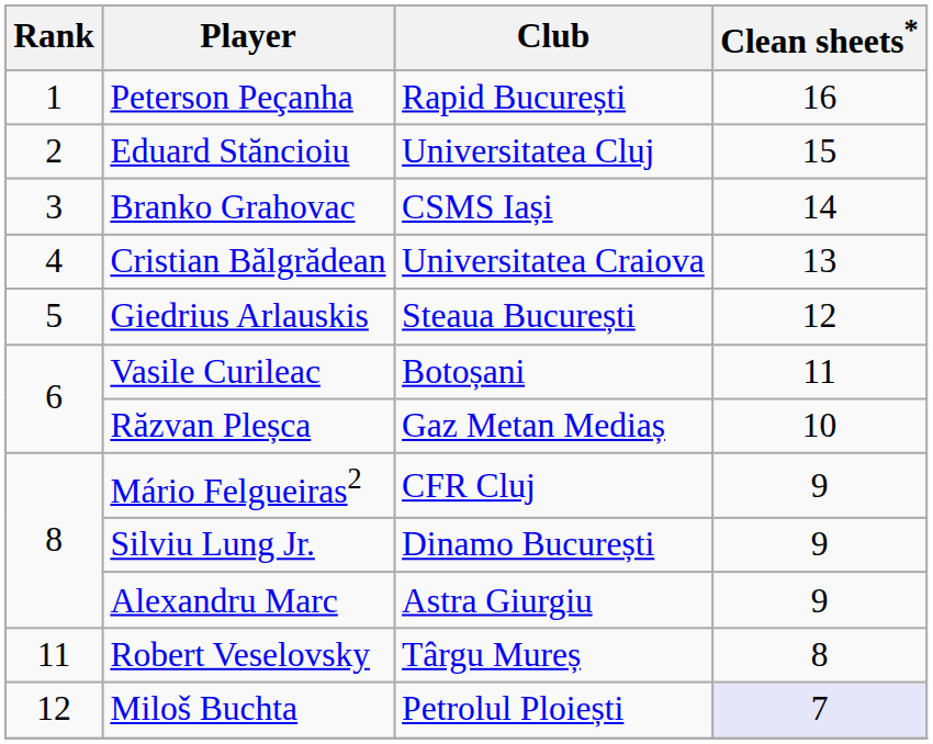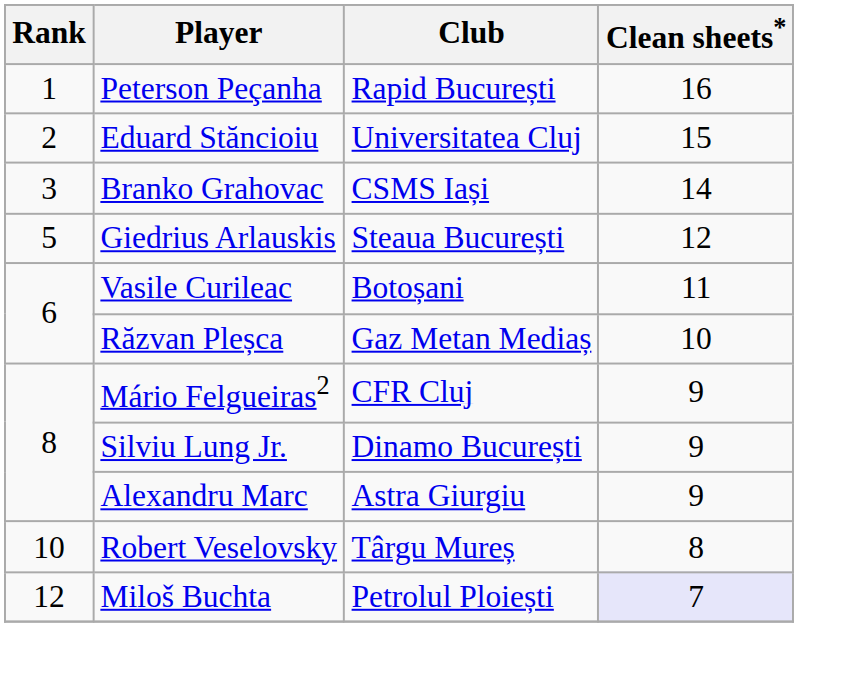 <table class="wikitable" style="text-align:center">
 <tr>
 <th>Rank</th>
 <th>Player</th>
 <th>Club</th>
 <th>Clean sheets<sup>*</sup></th>
 </tr>
 <tr>
 <td rowspan="1">1</td>
 <td align="left"> <a href='#'>Peterson Peçanha</a></td>
 <td align="left"><a href='#'>Rapid București</a></td>
 <td>16</td>
 </tr>
 <tr>
 <td rowspan="1">2</td>
 <td align="left"> <a href='#'>Eduard Stăncioiu</a></td>
 <td align="left"><a href='#'>Universitatea Cluj</a></td>
 <td>15</td>
 </tr>
 <tr>
 <td rowspan="1">3</td>
 <td align="left"> <a href='#'>Branko Grahovac</a></td>
 <td align="left"><a href='#'>CSMS Iași</a></td>
 <td>14</td>
-</tr>
-<tr>
-<td rowspan="1">4</td>
-<td align="left"> <a href='#'>Cristian Bălgrădean</a></td>
-<td align="left"><a href='#'>Universitatea Craiova</a></td>
-<td>13</td>
 </tr>
 <tr>
 <td rowspan="1">5</td>
 <td align="left"> <a href='#'>Giedrius Arlauskis</a></td>
 <td align="left"><a href='#'>Steaua București</a></td>
 <td>12</td>
 </tr>
 <tr>
 <td rowspan="2">6</td>
 <td align="left"> <a href='#'>Vasile Curileac</a></td>
 <td align="left"><a href='#'>Botoșani</a></td>
 <td>11</td>
 </tr>
 <tr>
 <td align="left"> <a href='#'>Răzvan Pleșca</a></td>
 <td align="left"><a href='#'>Gaz Metan Mediaș</a></td>
 <td>10</td>
 </tr>
 <tr>
 <td rowspan="3">8</td>
 <td align="left"> <a href='#'>Mário Felgueiras</a><sup>2</sup></td>
 <td align="left"><a href='#'>CFR Cluj</a></td>
 <td>9</td>
 </tr>
 <tr>
 <td align="left"> <a href='#'>Silviu Lung Jr.</a></td>
 <td align="left"><a href='#'>Dinamo București</a></td>
 <td>9</td>
 </tr>
 <tr>
 <td align="left"> <a href='#'>Alexandru Marc</a></td>
 <td align="left"><a href='#'>Astra Giurgiu</a></td>
 <td>9</td>
 </tr>
 <tr>
-<td rowspan="1">11</td>
+<td rowspan="1">10</td>
 <td align="left"> <a href='#'>Robert Veselovsky</a></td>
 <td align="left"><a href='#'>Târgu Mureș</a></td>
 <td>8</td>
 </tr>
 <tr>
 <td rowspan="1">12</td>
 <td align="left"> <a href='#'>Miloš Buchta</a></td>
 <td align="left"><a href='#'>Petrolul Ploiești</a></td>
 <td style="background: lavender;">7</td>
 </tr>
 <tr>
 </tr>
 </table>
